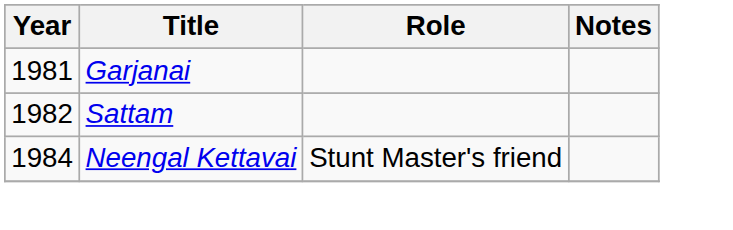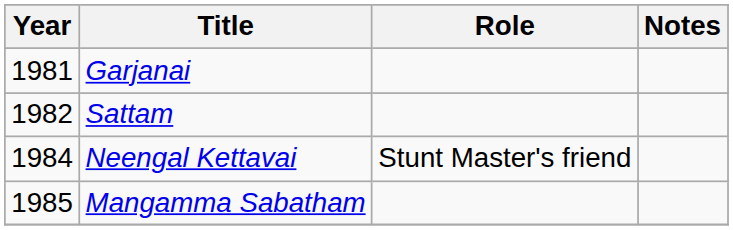 <table class="wikitable sortable">
 <tr>
 <th>Year</th>
 <th>Title</th>
 <th>Role</th>
 <th class="unsortable">Notes</th>
 </tr>
 <tr>
 <td>1981</td>
 <td><em><a href='#'>Garjanai</a></em></td>
 <td></td>
 <td></td>
 </tr>
 <tr>
 <td>1982</td>
 <td><em><a href='#'>Sattam</a></em></td>
 <td></td>
 <td></td>
 </tr>
 <tr>
 <td>1984</td>
 <td><em><a href='#'>Neengal Kettavai</a></em></td>
 <td>Stunt Master's friend</td>
 <td></td>
 </tr>
 <tr>
+<td>1985</td>
+<td><em><a href='#'>Mangamma Sabatham</a></em></td>
+<td></td>
+<td></td>
+</tr>
+<tr>
 </tr>
 </table>
